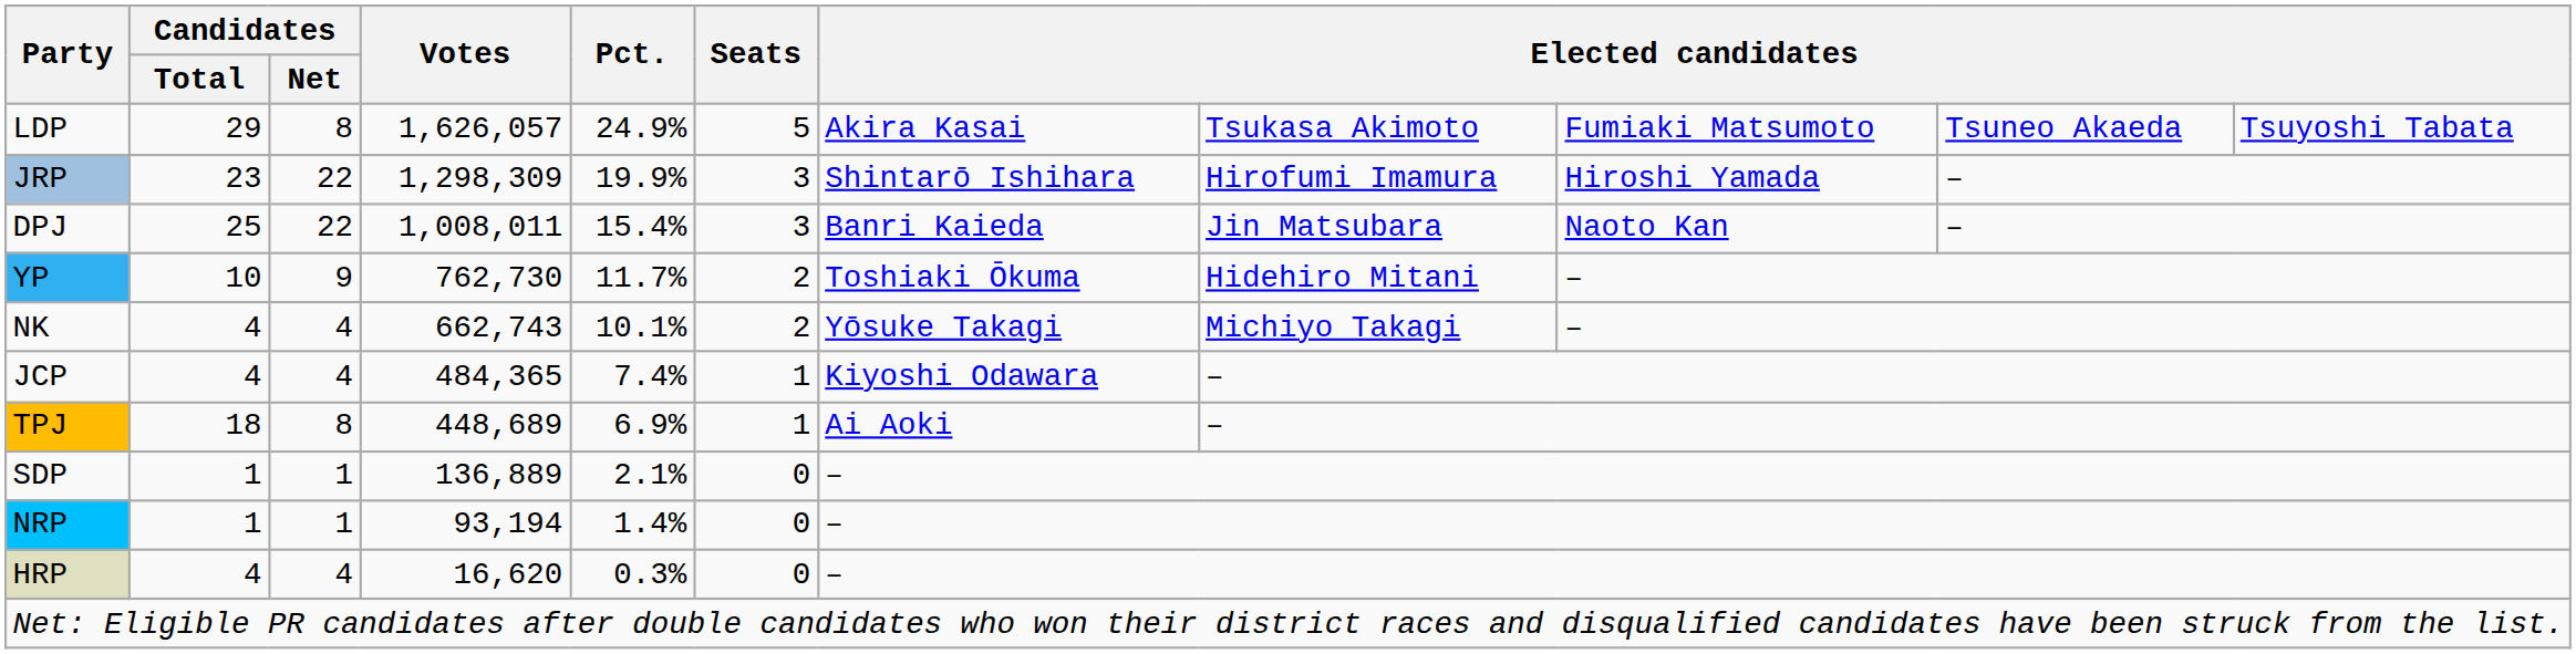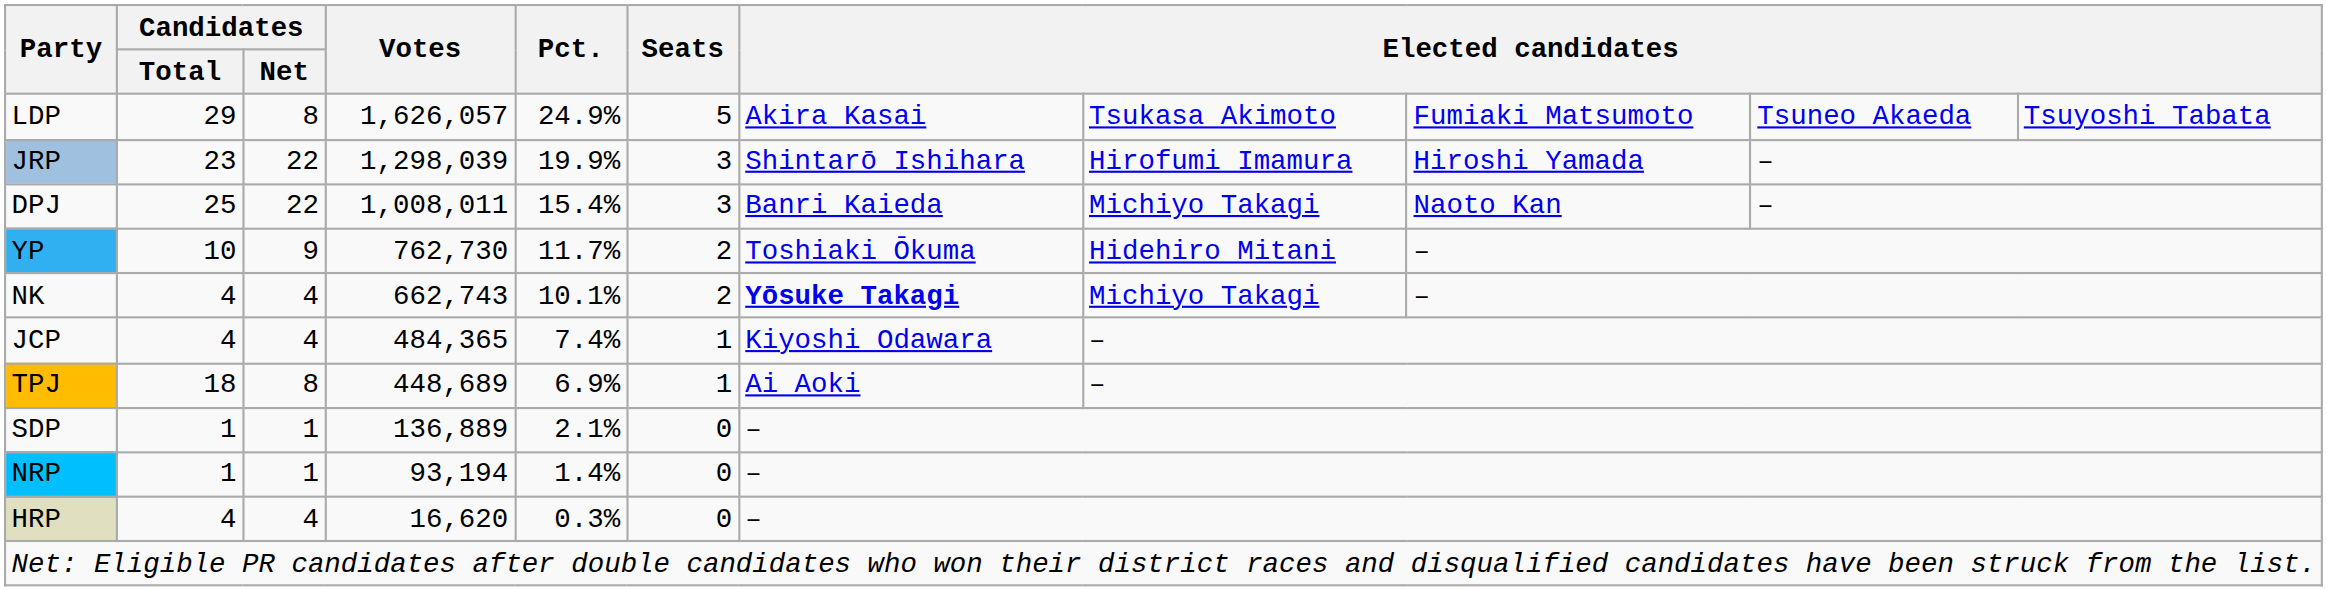 <table class="wikitable">
 <tr>
 <th rowspan="2">Party</th>
 <th colspan="2">Candidates</th>
 <th rowspan="2">Votes</th>
 <th rowspan="2">Pct.</th>
 <th rowspan="2">Seats</th>
 <th colspan="5" rowspan="2">Elected candidates</th>
 </tr>
 <tr>
 <th>Total</th>
 <th>Net</th>
 </tr>
 <tr>
 <td>LDP</td>
 <td align="right">29</td>
 <td align="right">8</td>
 <td align="right">1,626,057</td>
 <td align="right">24.9%</td>
 <td align="right">5</td>
 <td><a href='#'>Akira Kasai</a></td>
 <td><a href='#'>Tsukasa Akimoto</a></td>
 <td><a href='#'>Fumiaki Matsumoto</a></td>
 <td><a href='#'>Tsuneo Akaeda</a></td>
 <td><a href='#'>Tsuyoshi Tabata</a></td>
 </tr>
 <tr>
 <td bgcolor="#A0C0E0">JRP</td>
 <td align="right">23</td>
 <td align="right">22</td>
-<td align="right">1,298,309</td>
+<td align="right">1,298,039</td>
 <td align="right">19.9%</td>
 <td align="right">3</td>
 <td><a href='#'>Shintarō Ishihara</a></td>
 <td><a href='#'>Hirofumi Imamura</a></td>
 <td><a href='#'>Hiroshi Yamada</a></td>
 <td colspan="2">–</td>
 </tr>
 <tr>
 <td>DPJ</td>
 <td align="right">25</td>
 <td align="right">22</td>
 <td align="right">1,008,011</td>
 <td align="right">15.4%</td>
 <td align="right">3</td>
 <td><a href='#'>Banri Kaieda</a></td>
-<td><a href='#'>Jin Matsubara</a></td>
+<td><a href='#'>Michiyo Takagi</a></td>
 <td><a href='#'>Naoto Kan</a></td>
 <td colspan="2">–</td>
 </tr>
 <tr>
 <td bgcolor="#30B0F0">YP</td>
 <td align="right">10</td>
 <td align="right">9</td>
 <td align="right">762,730</td>
 <td align="right">11.7%</td>
 <td align="right">2</td>
 <td><a href='#'>Toshiaki Ōkuma</a></td>
 <td><a href='#'>Hidehiro Mitani</a></td>
 <td colspan="3">–</td>
 </tr>
 <tr>
 <td>NK</td>
 <td align="right">4</td>
 <td align="right">4</td>
 <td align="right">662,743</td>
 <td align="right">10.1%</td>
 <td align="right">2</td>
-<td><a href='#'>Yōsuke Takagi</a></td>
+<td><strong><a href='#'>Yōsuke Takagi</a></strong></td>
 <td><a href='#'>Michiyo Takagi</a></td>
 <td colspan="3">–</td>
 </tr>
 <tr>
 <td>JCP</td>
 <td align="right">4</td>
 <td align="right">4</td>
 <td align="right">484,365</td>
 <td align="right">7.4%</td>
 <td align="right">1</td>
 <td><a href='#'>Kiyoshi Odawara</a></td>
 <td colspan="4">–</td>
 </tr>
 <tr>
 <td bgcolor="#FFBC00">TPJ</td>
 <td align="right">18</td>
 <td align="right">8</td>
 <td align="right">448,689</td>
 <td align="right">6.9%</td>
 <td align="right">1</td>
 <td><a href='#'>Ai Aoki</a></td>
 <td colspan="4">–</td>
 </tr>
 <tr>
 <td>SDP</td>
 <td align="right">1</td>
 <td align="right">1</td>
 <td align="right">136,889</td>
 <td align="right">2.1%</td>
 <td align="right">0</td>
 <td colspan="5">–</td>
 </tr>
 <tr>
 <td bgcolor="#00BFFF">NRP</td>
 <td align="right">1</td>
 <td align="right">1</td>
 <td align="right">93,194</td>
 <td align="right">1.4%</td>
 <td align="right">0</td>
 <td colspan="5">–</td>
 </tr>
 <tr>
 <td bgcolor="#E0E0C0">HRP</td>
 <td align="right">4</td>
 <td align="right">4</td>
 <td align="right">16,620</td>
 <td align="right">0.3%</td>
 <td align="right">0</td>
 <td colspan="5">–</td>
 </tr>
 <tr>
 <td colspan="12"><em>Net: Eligible PR candidates after double candidates who won their district races and disqualified candidates have been struck from the list.</em></td>
 </tr>
 </table>
